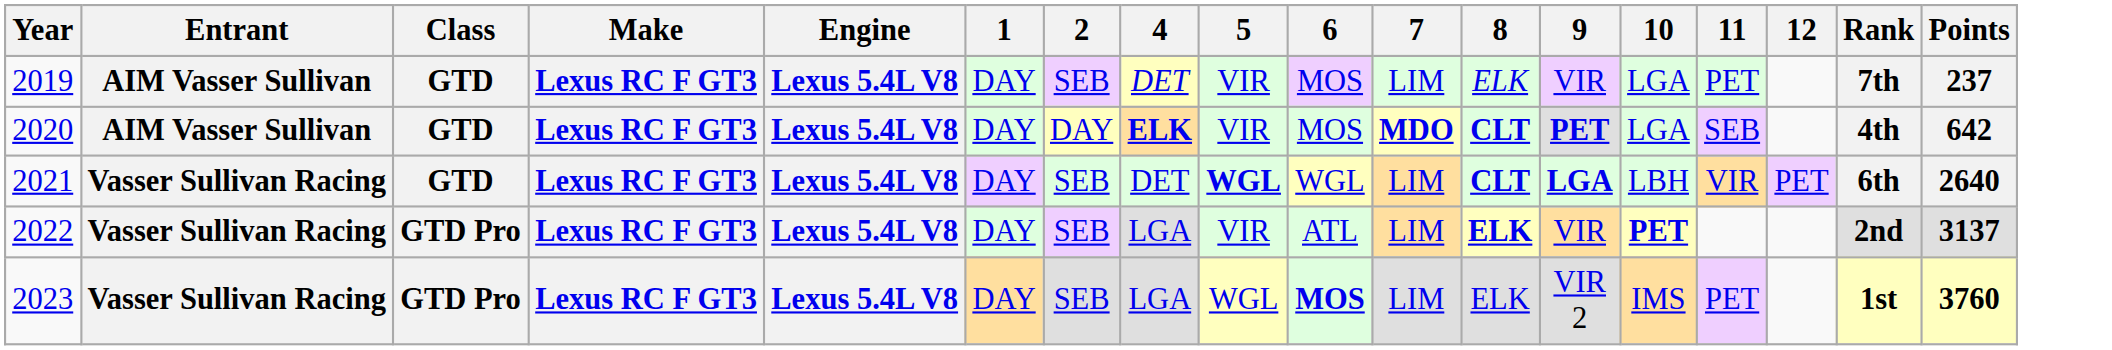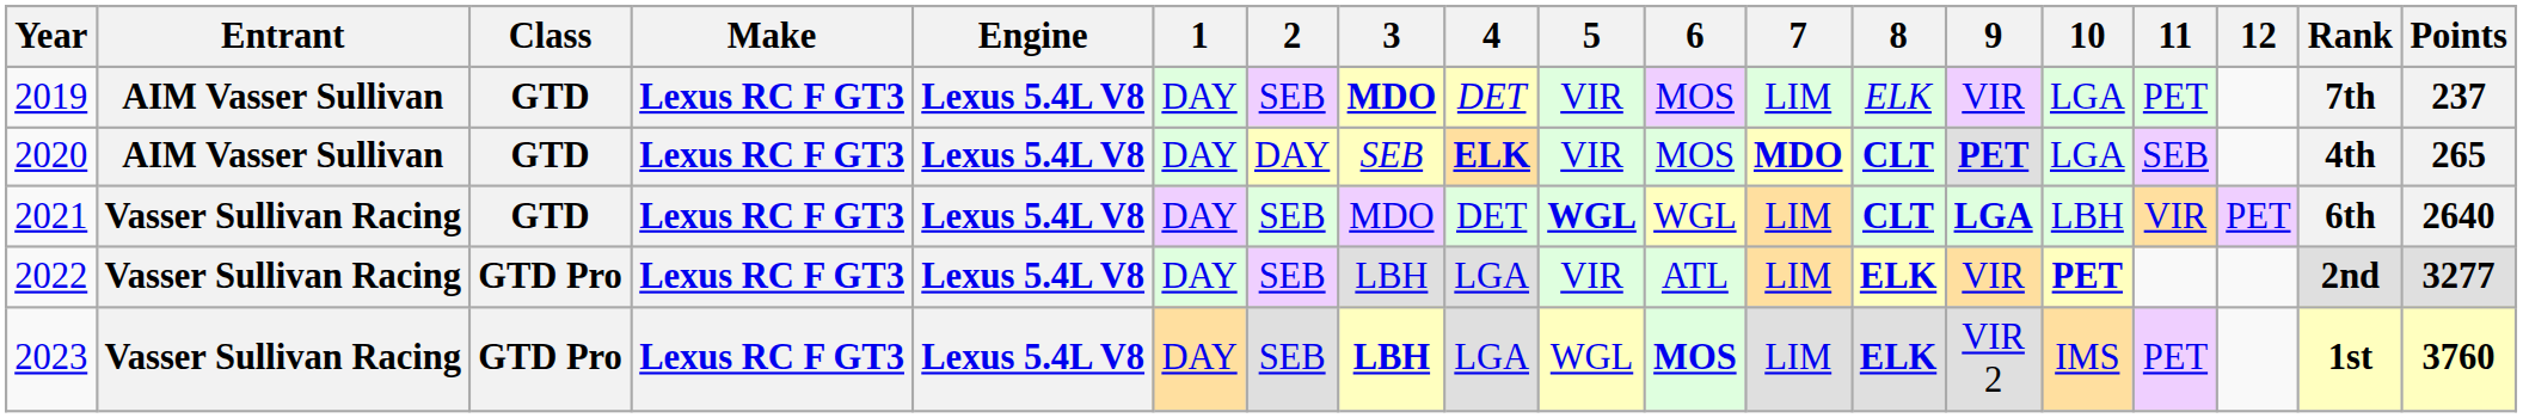 <table class="wikitable" style="text-align:center; font-size:90%">
 <tr>
 <th>Year</th>
 <th>Entrant</th>
 <th>Class</th>
 <th>Make</th>
 <th>Engine</th>
 <th>1</th>
 <th>2</th>
+<th>3</th>
 <th>4</th>
 <th>5</th>
 <th>6</th>
 <th>7</th>
 <th>8</th>
 <th>9</th>
 <th>10</th>
 <th>11</th>
 <th>12</th>
 <th>Rank</th>
 <th>Points</th>
 </tr>
 <tr>
 <td><a href='#'>2019</a></td>
 <th>AIM Vasser Sullivan</th>
 <th>GTD</th>
 <th><a href='#'>Lexus RC F GT3</a></th>
 <th><a href='#'>Lexus 5.4L V8</a></th>
 <td style="background:#DFFFDF;"><a href='#'>DAY</a><br></td>
 <td style="background:#EFCFFF;"><a href='#'>SEB</a><br></td>
+<td style="background:#FFFFBF;"><strong><a href='#'>MDO</a></strong><br></td>
 <td style="background:#FFFFBF;"><em><a href='#'>DET</a></em><br></td>
 <td style="background:#DFFFDF;"><a href='#'>VIR</a><br></td>
 <td style="background:#EFCFFF;"><a href='#'>MOS</a><br></td>
 <td style="background:#DFFFDF;"><a href='#'>LIM</a><br></td>
 <td style="background:#DFFFDF;"><em><a href='#'>ELK</a></em><br></td>
 <td style="background:#EFCFFF;"><a href='#'>VIR</a><br></td>
 <td style="background:#DFFFDF;"><a href='#'>LGA</a><br></td>
 <td style="background:#DFFFDF;"><a href='#'>PET</a><br></td>
 <td></td>
 <th>7th</th>
 <th>237</th>
 </tr>
 <tr>
 <td><a href='#'>2020</a></td>
 <th>AIM Vasser Sullivan</th>
 <th>GTD</th>
 <th><a href='#'>Lexus RC F GT3</a></th>
 <th><a href='#'>Lexus 5.4L V8</a></th>
 <td style="background:#DFFFDF;"><a href='#'>DAY</a><br></td>
 <td style="background:#FFFFBF;"><a href='#'>DAY</a><br></td>
+<td style="background:#FFFFBF;"><em><a href='#'>SEB</a></em><br></td>
 <td style="background:#FFDF9F;"><strong><a href='#'>ELK</a></strong><br></td>
 <td style="background:#DFFFDF;"><a href='#'>VIR</a><br></td>
 <td style="background:#DFFFDF;"><a href='#'>MOS</a><br></td>
 <td style="background:#FFFFBF;"><strong><a href='#'>MDO</a></strong><br></td>
 <td style="background:#DFFFDF;"><strong><a href='#'>CLT</a></strong><br></td>
 <td style="background:#DFDFDF;"><strong><a href='#'>PET</a><br></strong></td>
 <td style="background:#DFFFDF;"><a href='#'>LGA</a><br></td>
 <td style="background:#EFCFFF;"><a href='#'>SEB</a><br></td>
 <td></td>
 <th>4th</th>
-<th>642</th>
+<th>265</th>
 </tr>
 <tr>
 <td><a href='#'>2021</a></td>
 <th>Vasser Sullivan Racing</th>
 <th>GTD</th>
 <th><a href='#'>Lexus RC F GT3</a></th>
 <th><a href='#'>Lexus 5.4L V8</a></th>
 <td style="background:#EFCFFF;"><a href='#'>DAY</a><br></td>
 <td style="background:#DFFFDF;"><a href='#'>SEB</a><br></td>
+<td style="background:#EFCFFF;"><a href='#'>MDO</a><br></td>
 <td style="background:#DFFFDF;"><a href='#'>DET</a><br></td>
 <td style="background:#DFFFDF;"><strong><a href='#'>WGL</a></strong><br></td>
 <td style="background:#FFFFBF;"><a href='#'>WGL</a><br></td>
 <td style="background:#FFDF9F;"><a href='#'>LIM</a><br></td>
 <td style="background:#DFFFDF;"><strong><a href='#'>CLT</a></strong><br></td>
 <td style="background:#DFFFDF;"><strong><a href='#'>LGA</a><br></strong></td>
 <td style="background:#DFFFDF;"><a href='#'>LBH</a><br></td>
 <td style="background:#FFDF9F;"><a href='#'>VIR</a><br></td>
 <td style="background:#EFCFFF;"><a href='#'>PET</a><br></td>
 <th>6th</th>
 <th>2640</th>
 </tr>
 <tr>
 <td><a href='#'>2022</a></td>
 <th>Vasser Sullivan Racing</th>
 <th>GTD Pro</th>
 <th><a href='#'>Lexus RC F GT3</a></th>
 <th><a href='#'>Lexus 5.4L V8</a></th>
 <td style="background:#DFFFDF;"><a href='#'>DAY</a><br></td>
 <td style="background:#EFCFFF;"><a href='#'>SEB</a><br></td>
+<td style="background:#DFDFDF;"><a href='#'>LBH</a><br></td>
 <td style="background:#DFDFDF;"><a href='#'>LGA</a><br></td>
 <td style="background:#DFFFDF;"><a href='#'>VIR</a><br></td>
 <td style="background:#DFFFDF;"><a href='#'>ATL</a><br></td>
 <td style="background:#FFDF9F;"><a href='#'>LIM</a><br></td>
 <td style="background:#FFFFBF;"><strong><a href='#'>ELK</a></strong><br></td>
 <td style="background:#FFDF9F;"><a href='#'>VIR</a><br></td>
 <td style="background:#FFFFBF;"><strong><a href='#'>PET</a></strong><br></td>
 <td></td>
 <td></td>
 <th style="background:#DFDFDF;">2nd</th>
-<th style="background:#DFDFDF;">3137</th>
+<th style="background:#DFDFDF;">3277</th>
 </tr>
 <tr>
 <td><a href='#'>2023</a></td>
 <th>Vasser Sullivan Racing</th>
 <th>GTD Pro</th>
 <th><a href='#'>Lexus RC F GT3</a></th>
 <th><a href='#'>Lexus 5.4L V8</a></th>
 <td style="background:#FFDF9F;"><a href='#'>DAY</a><br></td>
 <td style="background:#DFDFDF;"><a href='#'>SEB</a><br></td>
+<td style="background:#FFFFBF;"><strong><a href='#'>LBH</a></strong><br></td>
 <td style="background:#DFDFDF;"><a href='#'>LGA</a><br></td>
 <td style="background:#FFFFBF;"><a href='#'>WGL</a><br></td>
 <td style="background:#DFFFDF;"><strong><a href='#'>MOS</a></strong><br></td>
 <td style="background:#DFDFDF;"><a href='#'>LIM</a><br></td>
-<td style="background:#DFDFDF;"><a href='#'>ELK</a><br></td>
+<td style="background:#DFDFDF;"><strong><a href='#'>ELK</a><br></strong></td>
 <td style="background:#DFDFDF;"><a href='#'>VIR</a><br>2</td>
 <td style="background:#FFDF9F;"><a href='#'>IMS</a><br></td>
 <td style="background:#EFCFFF;"><a href='#'>PET</a><br></td>
 <td></td>
 <th style="background:#FFFFBF;">1st</th>
 <th style="background:#FFFFBF;">3760</th>
 </tr>
 </table>
